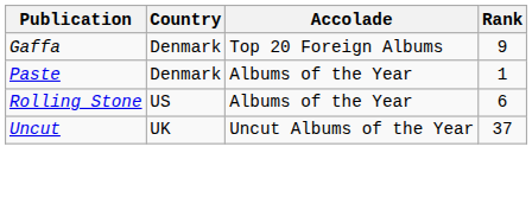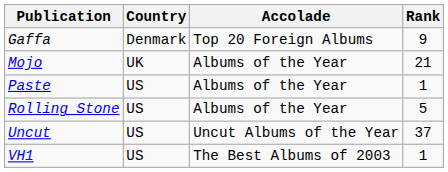 <table class="wikitable sortable">
 <tr>
 <th>Publication</th>
 <th>Country</th>
 <th>Accolade</th>
 <th>Rank</th>
 </tr>
 <tr>
 <td><em>Gaffa</em></td>
 <td>Denmark</td>
 <td>Top 20 Foreign Albums</td>
 <td style="text-align:center;">9</td>
 </tr>
 <tr>
+<td><em><a href='#'>Mojo</a></em></td>
+<td>UK</td>
+<td>Albums of the Year</td>
+<td style="text-align:center;">21</td>
+</tr>
+<tr>
 <td><em><a href='#'>Paste</a></em></td>
-<td>Denmark</td>
+<td>US</td>
 <td>Albums of the Year</td>
 <td style="text-align:center;">1</td>
 </tr>
 <tr>
 <td><em><a href='#'>Rolling Stone</a></em></td>
 <td>US</td>
 <td>Albums of the Year</td>
-<td style="text-align:center;">6</td>
+<td style="text-align:center;">5</td>
 </tr>
 <tr>
 <td><em><a href='#'>Uncut</a></em></td>
-<td>UK</td>
+<td>US</td>
 <td>Uncut Albums of the Year</td>
 <td style="text-align:center;">37</td>
 </tr>
+<tr>
+<td><em><a href='#'>VH1</a></em></td>
+<td>US</td>
+<td>The Best Albums of 2003</td>
+<td style="text-align:center;">1</td>
+</tr>
 </table>
